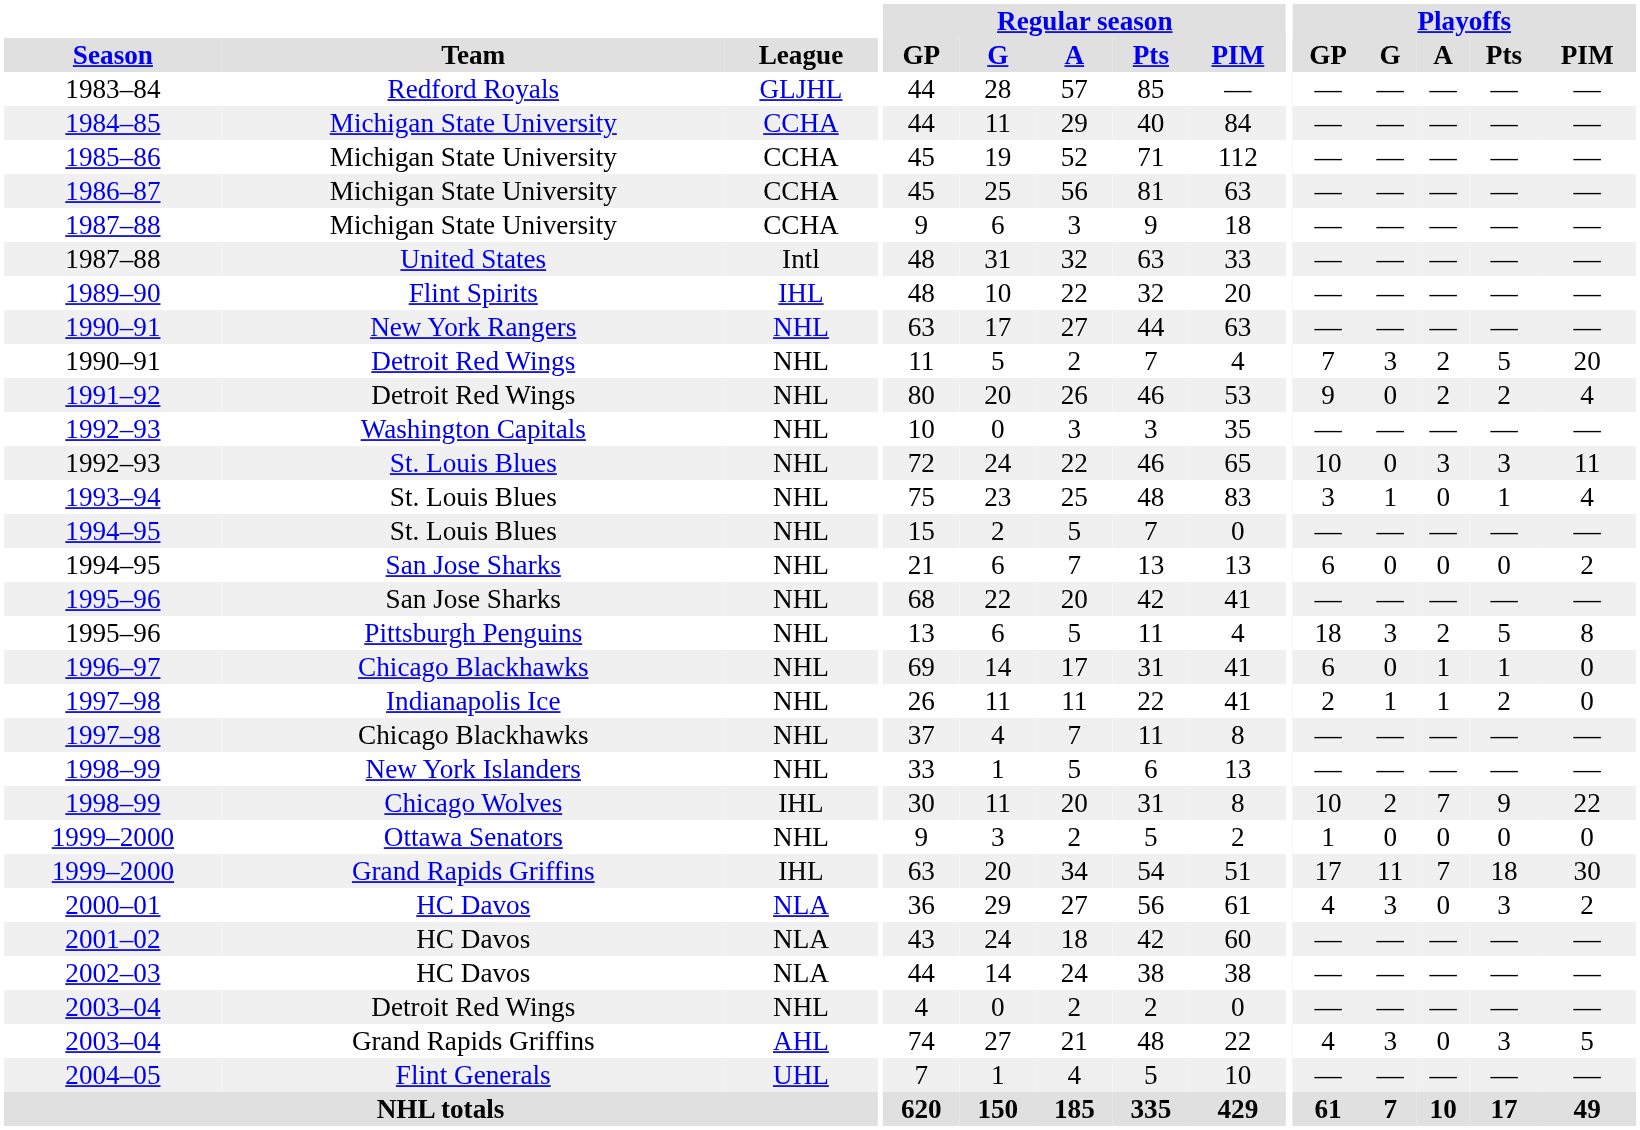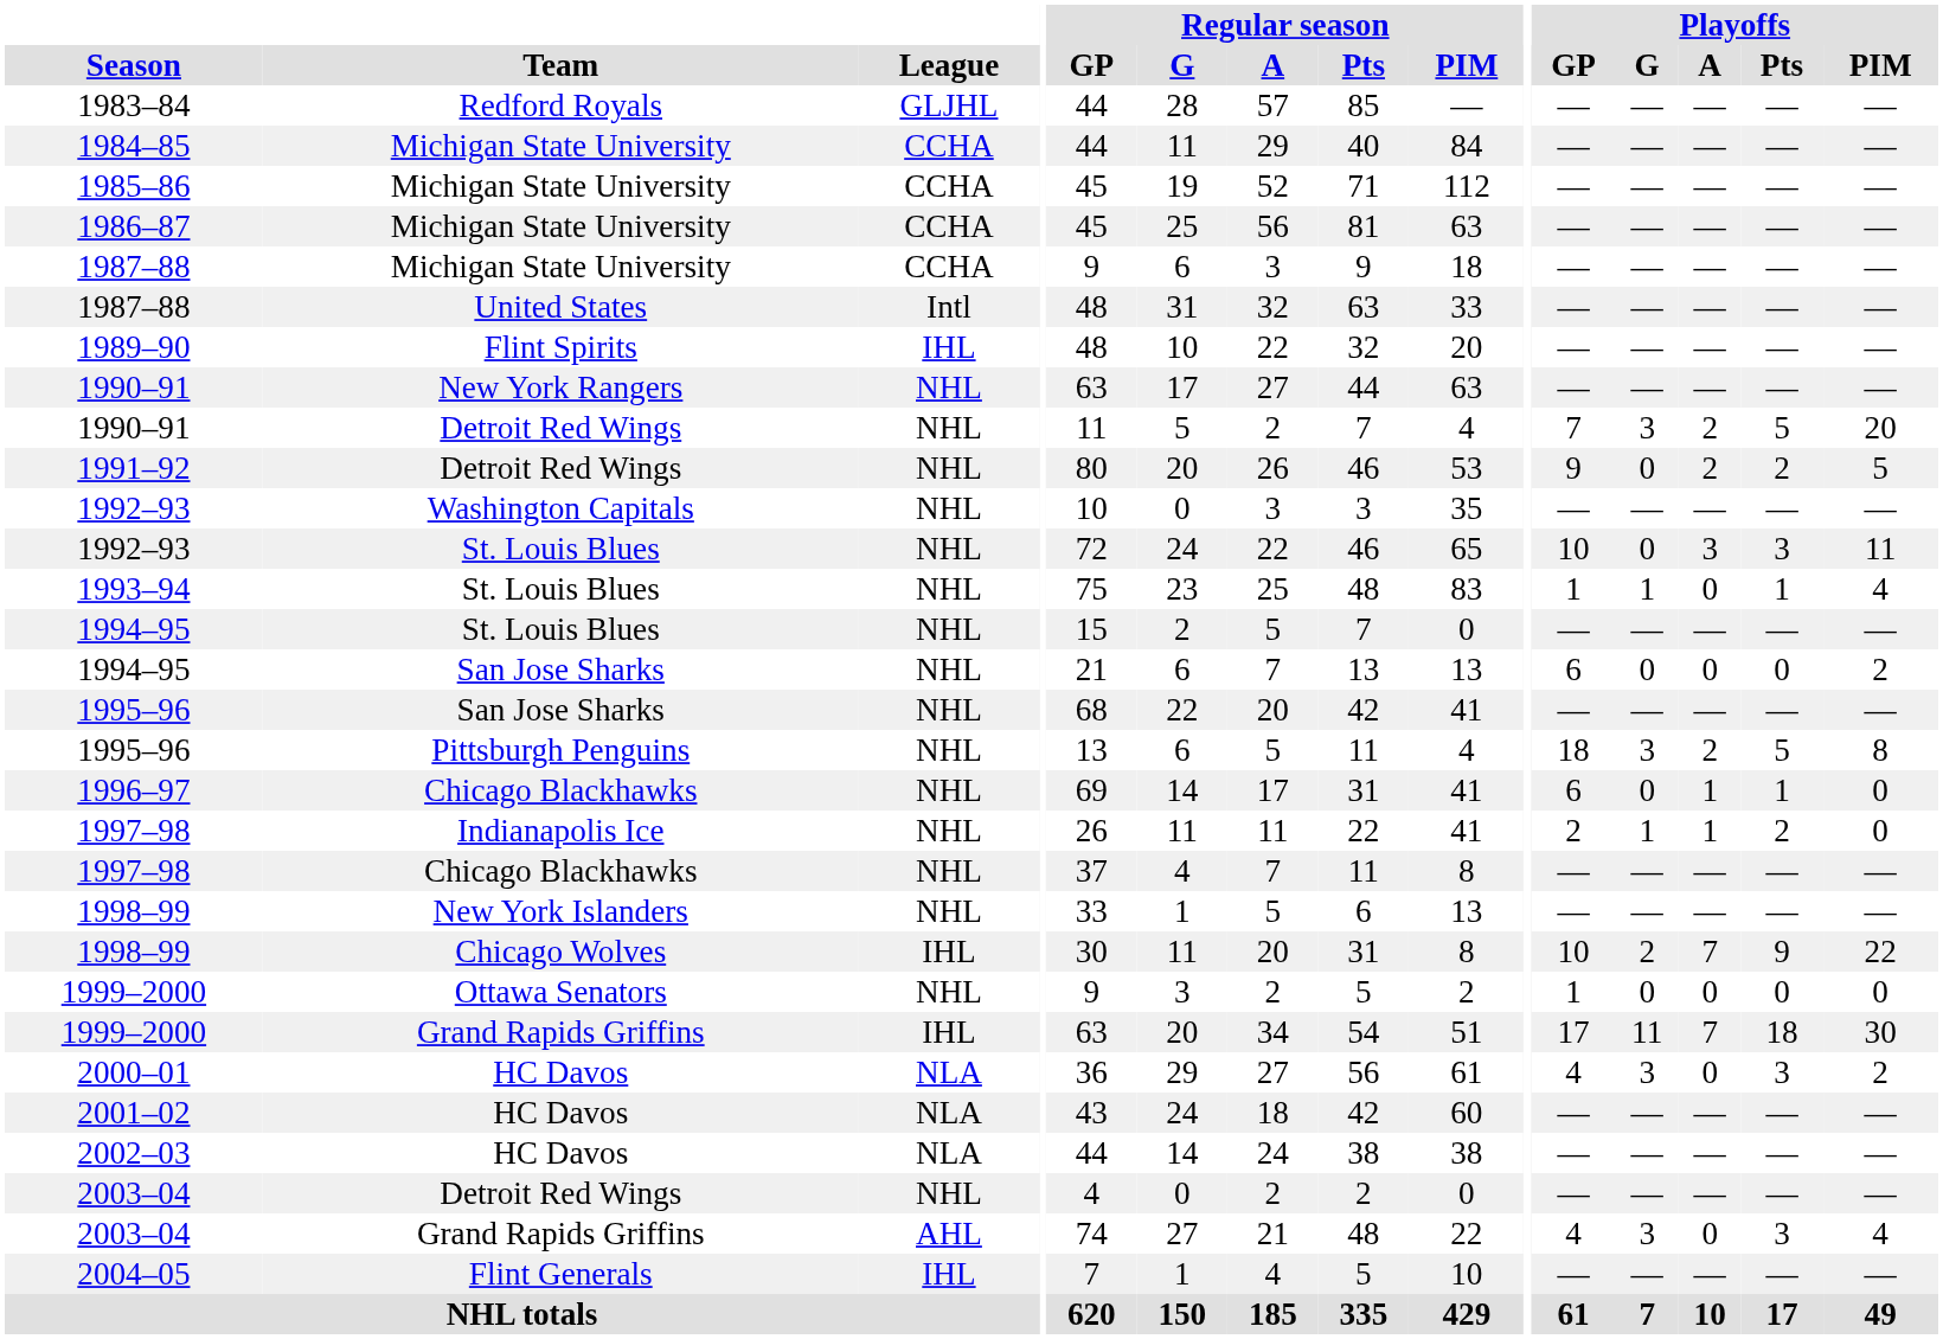 <table border="0" cellpadding="1" cellspacing="0" style="text-align:center; width:60em">
 <tr bgcolor="#e0e0e0">
 <th colspan="3" bgcolor="#ffffff"></th>
 <th rowspan="99" bgcolor="#ffffff"></th>
 <th colspan="5"><a href='#'>Regular season</a></th>
 <th rowspan="99" bgcolor="#ffffff"></th>
 <th colspan="5"><a href='#'>Playoffs</a></th>
 </tr>
 <tr bgcolor="#e0e0e0">
 <th><a href='#'>Season</a></th>
 <th>Team</th>
 <th>League</th>
 <th>GP</th>
 <th><a href='#'>G</a></th>
 <th><a href='#'>A</a></th>
 <th><a href='#'>Pts</a></th>
 <th><a href='#'>PIM</a></th>
 <th>GP</th>
 <th>G</th>
 <th>A</th>
 <th>Pts</th>
 <th>PIM</th>
 </tr>
 <tr>
 <td>1983–84</td>
 <td><a href='#'>Redford Royals</a></td>
 <td><a href='#'>GLJHL</a></td>
 <td>44</td>
 <td>28</td>
 <td>57</td>
 <td>85</td>
 <td>—</td>
 <td>—</td>
 <td>—</td>
 <td>—</td>
 <td>—</td>
 <td>—</td>
 </tr>
 <tr bgcolor="#f0f0f0">
 <td><a href='#'>1984–85</a></td>
 <td><a href='#'>Michigan State University</a></td>
 <td><a href='#'>CCHA</a></td>
 <td>44</td>
 <td>11</td>
 <td>29</td>
 <td>40</td>
 <td>84</td>
 <td>—</td>
 <td>—</td>
 <td>—</td>
 <td>—</td>
 <td>—</td>
 </tr>
 <tr>
 <td><a href='#'>1985–86</a></td>
 <td>Michigan State University</td>
 <td>CCHA</td>
 <td>45</td>
 <td>19</td>
 <td>52</td>
 <td>71</td>
 <td>112</td>
 <td>—</td>
 <td>—</td>
 <td>—</td>
 <td>—</td>
 <td>—</td>
 </tr>
 <tr bgcolor="#f0f0f0">
 <td><a href='#'>1986–87</a></td>
 <td>Michigan State University</td>
 <td>CCHA</td>
 <td>45</td>
 <td>25</td>
 <td>56</td>
 <td>81</td>
 <td>63</td>
 <td>—</td>
 <td>—</td>
 <td>—</td>
 <td>—</td>
 <td>—</td>
 </tr>
 <tr>
 <td><a href='#'>1987–88</a></td>
 <td>Michigan State University</td>
 <td>CCHA</td>
 <td>9</td>
 <td>6</td>
 <td>3</td>
 <td>9</td>
 <td>18</td>
 <td>—</td>
 <td>—</td>
 <td>—</td>
 <td>—</td>
 <td>—</td>
 </tr>
 <tr bgcolor="#f0f0f0">
 <td>1987–88</td>
 <td><a href='#'>United States</a></td>
 <td>Intl</td>
 <td>48</td>
 <td>31</td>
 <td>32</td>
 <td>63</td>
 <td>33</td>
 <td>—</td>
 <td>—</td>
 <td>—</td>
 <td>—</td>
 <td>—</td>
 </tr>
 <tr>
 <td><a href='#'>1989–90</a></td>
 <td><a href='#'>Flint Spirits</a></td>
 <td><a href='#'>IHL</a></td>
 <td>48</td>
 <td>10</td>
 <td>22</td>
 <td>32</td>
 <td>20</td>
 <td>—</td>
 <td>—</td>
 <td>—</td>
 <td>—</td>
 <td>—</td>
 </tr>
 <tr bgcolor="#f0f0f0">
 <td><a href='#'>1990–91</a></td>
 <td><a href='#'>New York Rangers</a></td>
 <td><a href='#'>NHL</a></td>
 <td>63</td>
 <td>17</td>
 <td>27</td>
 <td>44</td>
 <td>63</td>
 <td>—</td>
 <td>—</td>
 <td>—</td>
 <td>—</td>
 <td>—</td>
 </tr>
 <tr>
 <td>1990–91</td>
 <td><a href='#'>Detroit Red Wings</a></td>
 <td>NHL</td>
 <td>11</td>
 <td>5</td>
 <td>2</td>
 <td>7</td>
 <td>4</td>
 <td>7</td>
 <td>3</td>
 <td>2</td>
 <td>5</td>
 <td>20</td>
 </tr>
 <tr>
 </tr>
 <tr bgcolor="#f0f0f0">
 <td><a href='#'>1991–92</a></td>
 <td>Detroit Red Wings</td>
 <td>NHL</td>
 <td>80</td>
 <td>20</td>
 <td>26</td>
 <td>46</td>
 <td>53</td>
 <td>9</td>
 <td>0</td>
 <td>2</td>
 <td>2</td>
-<td>4</td>
+<td>5</td>
 </tr>
 <tr>
 <td><a href='#'>1992–93</a></td>
 <td><a href='#'>Washington Capitals</a></td>
 <td>NHL</td>
 <td>10</td>
 <td>0</td>
 <td>3</td>
 <td>3</td>
 <td>35</td>
 <td>—</td>
 <td>—</td>
 <td>—</td>
 <td>—</td>
 <td>—</td>
 </tr>
 <tr bgcolor="#f0f0f0">
 <td>1992–93</td>
 <td><a href='#'>St. Louis Blues</a></td>
 <td>NHL</td>
 <td>72</td>
 <td>24</td>
 <td>22</td>
 <td>46</td>
 <td>65</td>
 <td>10</td>
 <td>0</td>
 <td>3</td>
 <td>3</td>
 <td>11</td>
 </tr>
 <tr>
 <td><a href='#'>1993–94</a></td>
 <td>St. Louis Blues</td>
 <td>NHL</td>
 <td>75</td>
 <td>23</td>
 <td>25</td>
 <td>48</td>
 <td>83</td>
-<td>3</td>
+<td>1</td>
 <td>1</td>
 <td>0</td>
 <td>1</td>
 <td>4</td>
 </tr>
 <tr bgcolor="#f0f0f0">
 <td><a href='#'>1994–95</a></td>
 <td>St. Louis Blues</td>
 <td>NHL</td>
 <td>15</td>
 <td>2</td>
 <td>5</td>
 <td>7</td>
 <td>0</td>
 <td>—</td>
 <td>—</td>
 <td>—</td>
 <td>—</td>
 <td>—</td>
 </tr>
 <tr>
 <td>1994–95</td>
 <td><a href='#'>San Jose Sharks</a></td>
 <td>NHL</td>
 <td>21</td>
 <td>6</td>
 <td>7</td>
 <td>13</td>
 <td>13</td>
 <td>6</td>
 <td>0</td>
 <td>0</td>
 <td>0</td>
 <td>2</td>
 </tr>
 <tr bgcolor="#f0f0f0">
 <td><a href='#'>1995–96</a></td>
 <td>San Jose Sharks</td>
 <td>NHL</td>
 <td>68</td>
 <td>22</td>
 <td>20</td>
 <td>42</td>
 <td>41</td>
 <td>—</td>
 <td>—</td>
 <td>—</td>
 <td>—</td>
 <td>—</td>
 </tr>
 <tr>
 <td>1995–96</td>
 <td><a href='#'>Pittsburgh Penguins</a></td>
 <td>NHL</td>
 <td>13</td>
 <td>6</td>
 <td>5</td>
 <td>11</td>
 <td>4</td>
 <td>18</td>
 <td>3</td>
 <td>2</td>
 <td>5</td>
 <td>8</td>
 </tr>
 <tr bgcolor="#f0f0f0">
 <td><a href='#'>1996–97</a></td>
 <td><a href='#'>Chicago Blackhawks</a></td>
 <td>NHL</td>
 <td>69</td>
 <td>14</td>
 <td>17</td>
 <td>31</td>
 <td>41</td>
 <td>6</td>
 <td>0</td>
 <td>1</td>
 <td>1</td>
 <td>0</td>
 </tr>
 <tr>
 <td><a href='#'>1997–98</a></td>
 <td><a href='#'>Indianapolis Ice</a></td>
 <td>NHL</td>
 <td>26</td>
 <td>11</td>
 <td>11</td>
 <td>22</td>
 <td>41</td>
 <td>2</td>
 <td>1</td>
 <td>1</td>
 <td>2</td>
 <td>0</td>
 </tr>
 <tr bgcolor="#f0f0f0">
 <td><a href='#'>1997–98</a></td>
 <td>Chicago Blackhawks</td>
 <td>NHL</td>
 <td>37</td>
 <td>4</td>
 <td>7</td>
 <td>11</td>
 <td>8</td>
 <td>—</td>
 <td>—</td>
 <td>—</td>
 <td>—</td>
 <td>—</td>
 </tr>
 <tr>
 <td><a href='#'>1998–99</a></td>
 <td><a href='#'>New York Islanders</a></td>
 <td>NHL</td>
 <td>33</td>
 <td>1</td>
 <td>5</td>
 <td>6</td>
 <td>13</td>
 <td>—</td>
 <td>—</td>
 <td>—</td>
 <td>—</td>
 <td>—</td>
 </tr>
 <tr bgcolor="#f0f0f0">
 <td><a href='#'>1998–99</a></td>
 <td><a href='#'>Chicago Wolves</a></td>
 <td>IHL</td>
 <td>30</td>
 <td>11</td>
 <td>20</td>
 <td>31</td>
 <td>8</td>
 <td>10</td>
 <td>2</td>
 <td>7</td>
 <td>9</td>
 <td>22</td>
 </tr>
 <tr>
 <td><a href='#'>1999–2000</a></td>
 <td><a href='#'>Ottawa Senators</a></td>
 <td>NHL</td>
 <td>9</td>
 <td>3</td>
 <td>2</td>
 <td>5</td>
 <td>2</td>
 <td>1</td>
 <td>0</td>
 <td>0</td>
 <td>0</td>
 <td>0</td>
 </tr>
 <tr bgcolor="#f0f0f0">
 <td><a href='#'>1999–2000</a></td>
 <td><a href='#'>Grand Rapids Griffins</a></td>
 <td>IHL</td>
 <td>63</td>
 <td>20</td>
 <td>34</td>
 <td>54</td>
 <td>51</td>
 <td>17</td>
 <td>11</td>
 <td>7</td>
 <td>18</td>
 <td>30</td>
 </tr>
 <tr>
 <td><a href='#'>2000–01</a></td>
 <td><a href='#'>HC Davos</a></td>
 <td><a href='#'>NLA</a></td>
 <td>36</td>
 <td>29</td>
 <td>27</td>
 <td>56</td>
 <td>61</td>
 <td>4</td>
 <td>3</td>
 <td>0</td>
 <td>3</td>
 <td>2</td>
 </tr>
 <tr bgcolor="#f0f0f0">
 <td><a href='#'>2001–02</a></td>
 <td>HC Davos</td>
 <td>NLA</td>
 <td>43</td>
 <td>24</td>
 <td>18</td>
 <td>42</td>
 <td>60</td>
 <td>—</td>
 <td>—</td>
 <td>—</td>
 <td>—</td>
 <td>—</td>
 </tr>
 <tr>
 <td><a href='#'>2002–03</a></td>
 <td>HC Davos</td>
 <td>NLA</td>
 <td>44</td>
 <td>14</td>
 <td>24</td>
 <td>38</td>
 <td>38</td>
 <td>—</td>
 <td>—</td>
 <td>—</td>
 <td>—</td>
 <td>—</td>
 </tr>
 <tr bgcolor="#f0f0f0">
 <td><a href='#'>2003–04</a></td>
 <td>Detroit Red Wings</td>
 <td>NHL</td>
 <td>4</td>
 <td>0</td>
 <td>2</td>
 <td>2</td>
 <td>0</td>
 <td>—</td>
 <td>—</td>
 <td>—</td>
 <td>—</td>
 <td>—</td>
 </tr>
 <tr>
 <td><a href='#'>2003–04</a></td>
 <td>Grand Rapids Griffins</td>
 <td><a href='#'>AHL</a></td>
 <td>74</td>
 <td>27</td>
 <td>21</td>
 <td>48</td>
 <td>22</td>
 <td>4</td>
 <td>3</td>
 <td>0</td>
 <td>3</td>
-<td>5</td>
+<td>4</td>
 </tr>
 <tr bgcolor="#f0f0f0">
 <td><a href='#'>2004–05</a></td>
 <td><a href='#'>Flint Generals</a></td>
-<td><a href='#'>UHL</a></td>
+<td><a href='#'>IHL</a></td>
 <td>7</td>
 <td>1</td>
 <td>4</td>
 <td>5</td>
 <td>10</td>
 <td>—</td>
 <td>—</td>
 <td>—</td>
 <td>—</td>
 <td>—</td>
 </tr>
 <tr style="background:#e0e0e0;">
 <th colspan="3">NHL totals</th>
 <th>620</th>
 <th>150</th>
 <th>185</th>
 <th>335</th>
 <th>429</th>
 <th>61</th>
 <th>7</th>
 <th>10</th>
 <th>17</th>
 <th>49</th>
 </tr>
 </table>
